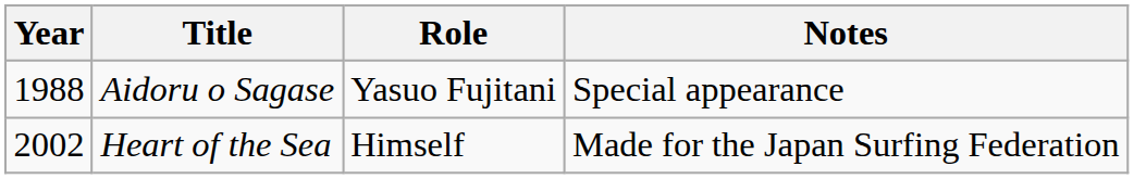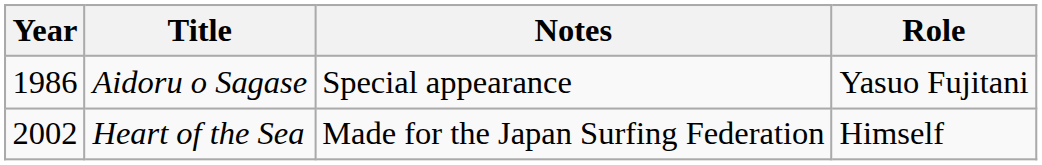 <table class="wikitable sortable">
 <tr>
 <th>Year</th>
 <th>Title</th>
+<th class="unsortable">Notes</th>
 <th>Role</th>
-<th class="unsortable">Notes</th>
 </tr>
 <tr>
-<td>1988</td>
+<td>1986</td>
 <td><em>Aidoru o Sagase</em></td>
+<td>Special appearance</td>
 <td>Yasuo Fujitani</td>
-<td>Special appearance</td>
 </tr>
 <tr>
 <td>2002</td>
 <td><em>Heart of the Sea</em></td>
+<td>Made for the Japan Surfing Federation</td>
 <td>Himself</td>
-<td>Made for the Japan Surfing Federation</td>
 </tr>
 </table>
